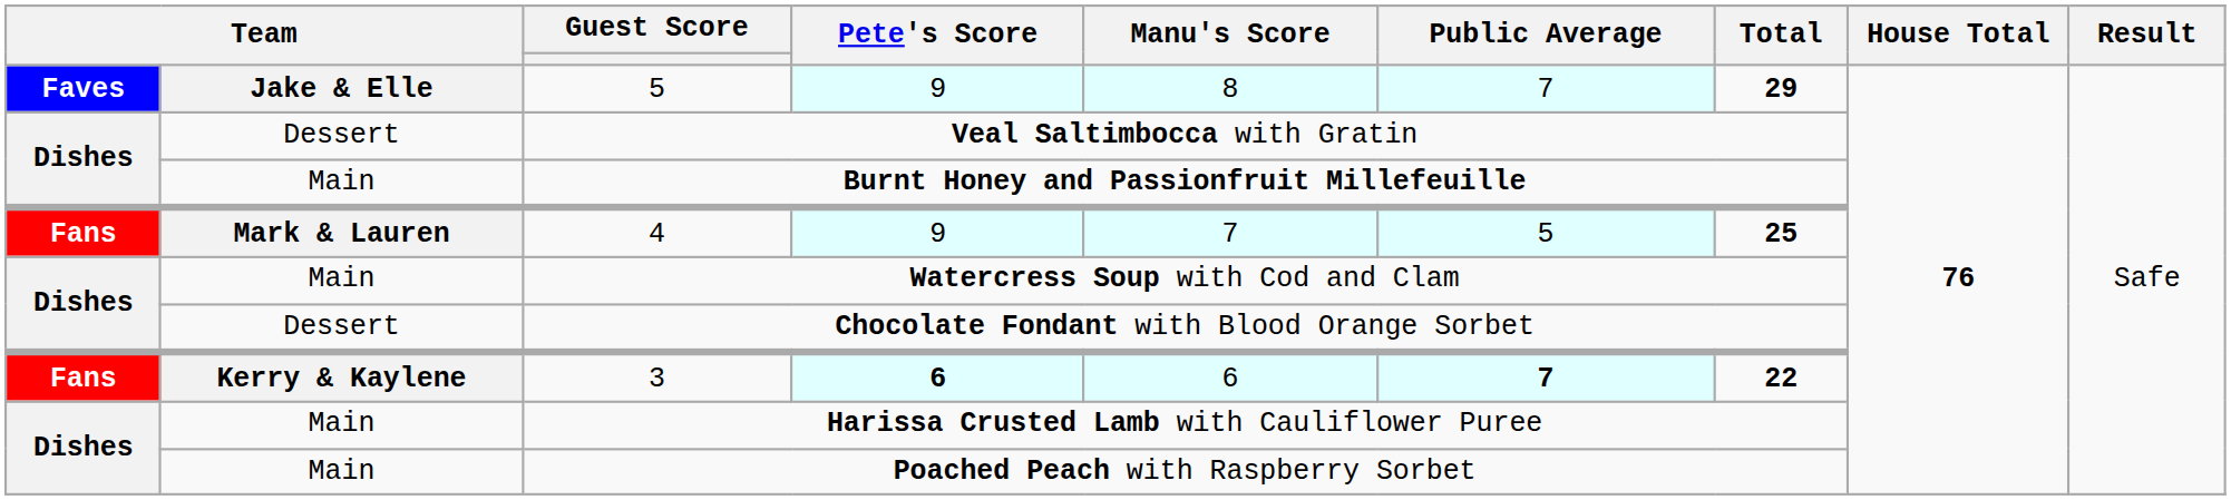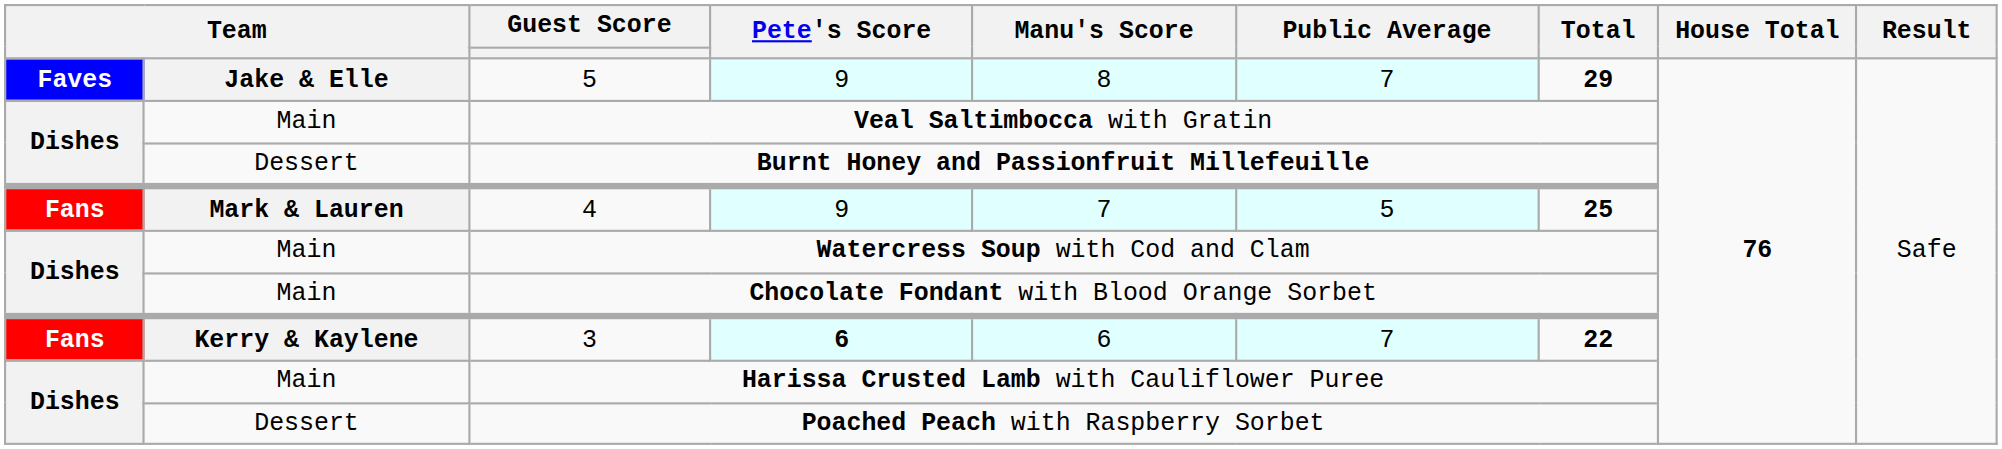 <table class="wikitable plainrowheaders" style="margin:1em auto; text-align:center; font-size:90%; width:80em;">
 <tr>
 <th colspan="2" rowspan="2" scope="col">Team</th>
 <th scope="col">Guest Score</th>
 <th rowspan="2"><a href='#'>Pete</a>'s Score</th>
 <th rowspan="2">Manu's Score</th>
 <th rowspan="2">Public Average</th>
 <th rowspan="2" scope="col">Total<br><small></small></th>
 <th rowspan="2">House Total<br><small></small></th>
 <th rowspan="2">Result</th>
 </tr>
 <tr 83>
 <th scope="col"></th>
 </tr>
 <tr>
 <th style="text-align:center; background:blue; color:white;"><strong>Faves</strong></th>
 <th rowspan="1">Jake & Elle</th>
 <td rowspan="1">5</td>
 <td rowspan="1" bgcolor="#e0ffff">9</td>
 <td rowspan="1" bgcolor="#e0ffff">8</td>
 <td rowspan="1" bgcolor="#e0ffff">7</td>
 <td rowspan="1"><strong>29</strong></td>
 <td rowspan="9" style="width:10%"><strong>76</strong></td>
 <td rowspan="9">Safe</td>
 </tr>
 <tr>
 <th rowspan="2">Dishes</th>
-<td>Dessert</td>
+<td>Main</td>
 <td colspan="5"><strong>Veal Saltimbocca</strong> with Gratin</td>
 </tr>
 <tr>
-<td>Main</td>
+<td>Dessert</td>
 <td colspan="5"><strong>Burnt Honey and Passionfruit Millefeuille</strong></td>
 </tr>
 <tr style="border-top:3px solid #aaa;">
 <th style="text-align:center; background:red; color:white;"><strong>Fans</strong></th>
 <th rowspan="1">Mark & Lauren</th>
 <td rowspan="1">4</td>
 <td rowspan="1" bgcolor="#e0ffff">9</td>
 <td rowspan="1" bgcolor="#e0ffff">7</td>
 <td rowspan="1" bgcolor="#e0ffff">5</td>
 <td rowspan="1"><strong>25</strong></td>
 </tr>
 <tr>
 <th rowspan="2">Dishes</th>
 <td>Main</td>
 <td colspan="5"><strong>Watercress Soup</strong> with Cod and Clam</td>
 </tr>
 <tr>
-<td>Dessert</td>
+<td>Main</td>
 <td colspan="5"><strong>Chocolate Fondant</strong> with Blood Orange Sorbet</td>
 </tr>
 <tr style="border-top:3px solid #aaa;">
 <th style="text-align:center; background:red; color:white;"><strong>Fans</strong></th>
 <th rowspan="1">Kerry & Kaylene</th>
 <td rowspan="1">3</td>
 <td rowspan="1" bgcolor="#e0ffff"><strong>6</strong></td>
 <td rowspan="1" bgcolor="#e0ffff">6</td>
-<td rowspan="1" bgcolor="#e0ffff"><strong>7</strong></td>
+<td rowspan="1" bgcolor="#e0ffff">7</td>
 <td rowspan="1"><strong>22</strong></td>
 </tr>
 <tr>
 <th rowspan="2">Dishes</th>
 <td>Main</td>
 <td colspan="5"><strong>Harissa Crusted Lamb</strong> with Cauliflower Puree</td>
 </tr>
 <tr>
-<td>Main</td>
+<td>Dessert</td>
 <td colspan="5"><strong>Poached Peach</strong> with Raspberry Sorbet</td>
 </tr>
 </table>
